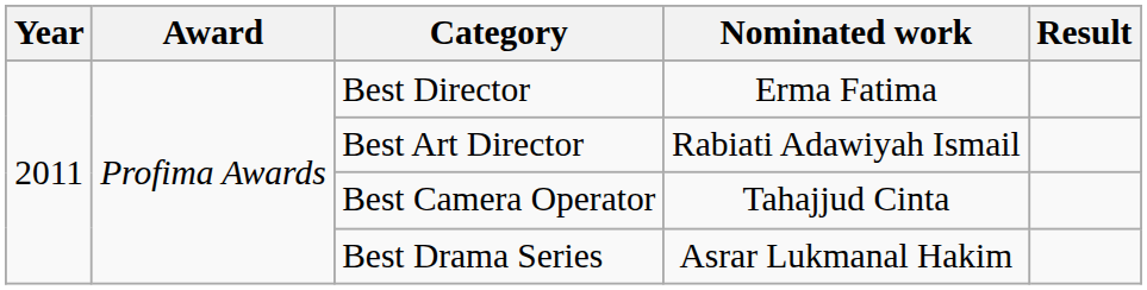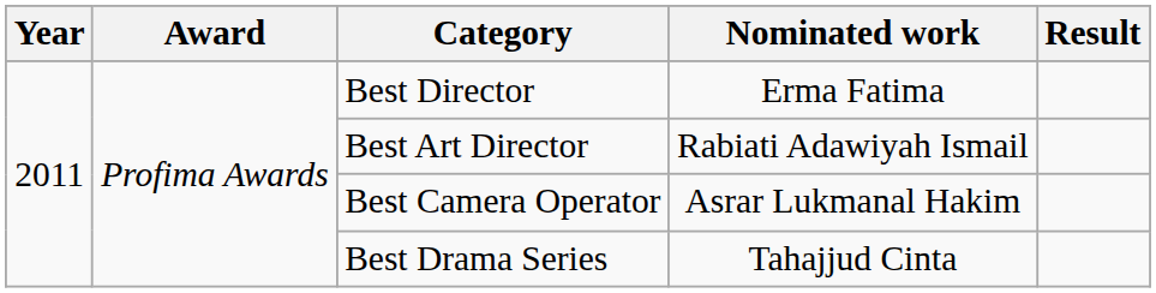 <table class="wikitable">
 <tr>
 <th>Year</th>
 <th>Award</th>
 <th>Category</th>
 <th>Nominated work</th>
 <th>Result</th>
 </tr>
 <tr>
 <td rowspan=4 align="center">2011</td>
 <td rowspan=4><em>Profima Awards</em></td>
 <td>Best Director</td>
 <td align="center">Erma Fatima</td>
 <td></td>
 </tr>
 <tr>
 <td>Best Art Director</td>
 <td align="center">Rabiati Adawiyah Ismail</td>
 <td></td>
 </tr>
 <tr>
 <td>Best Camera Operator</td>
-<td align="center">Tahajjud Cinta</td>
+<td align="center">Asrar Lukmanal Hakim</td>
 <td></td>
 </tr>
 <tr>
 <td>Best Drama Series</td>
-<td align="center">Asrar Lukmanal Hakim</td>
+<td align="center">Tahajjud Cinta</td>
 <td></td>
 </tr>
 </table>
